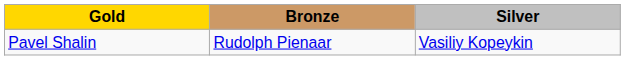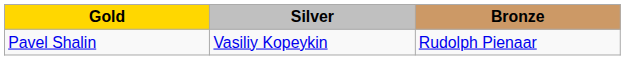 <table class="wikitable" style="text-align:left">
 <tr align="center">
 <td width=200 bgcolor=gold><strong>Gold</strong></td>
+<td width=200 bgcolor=silver><strong>Silver</strong></td>
 <td width=200 bgcolor=CC9966><strong>Bronze</strong></td>
-<td width=200 bgcolor=silver><strong>Silver</strong></td>
 </tr>
 <tr>
 <td><a href='#'>Pavel Shalin</a><br><em></em></td>
+<td><a href='#'>Vasiliy Kopeykin</a><br><em></em></td>
 <td><a href='#'>Rudolph Pienaar</a><br><em></em></td>
-<td><a href='#'>Vasiliy Kopeykin</a><br><em></em></td>
 </tr>
 </table>
